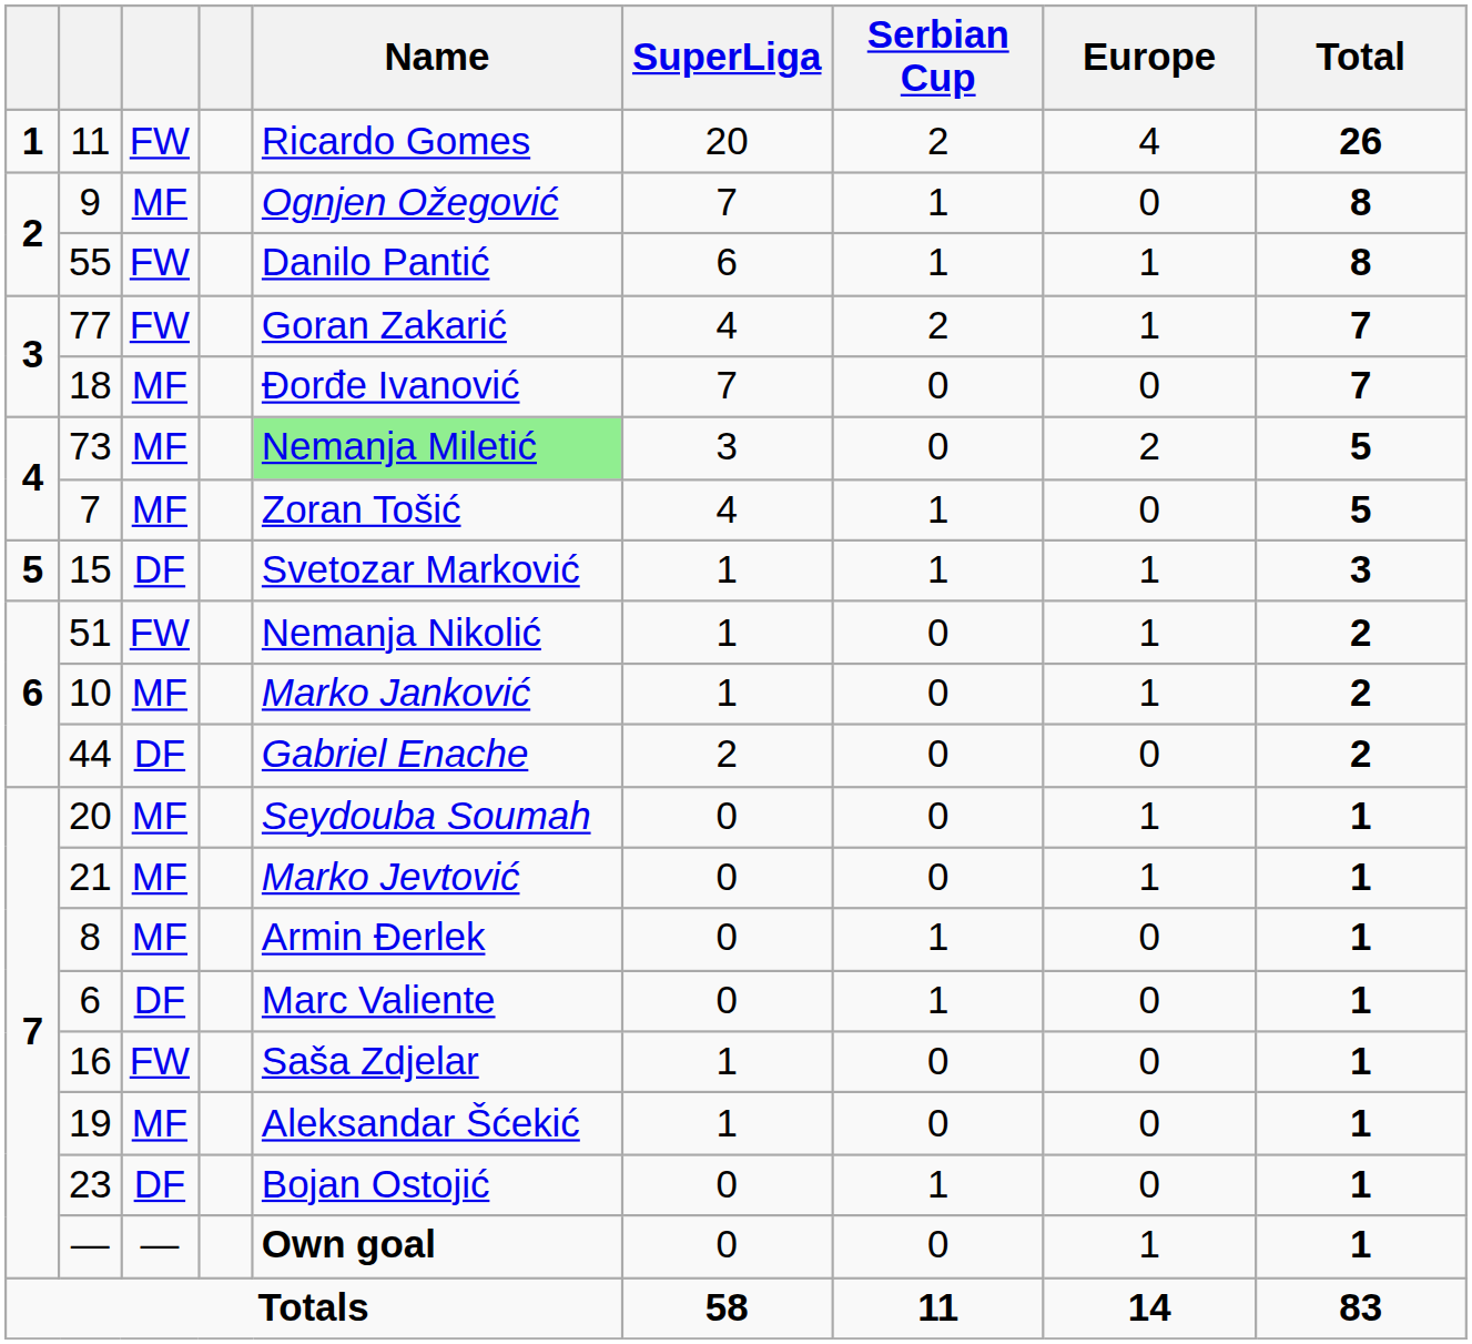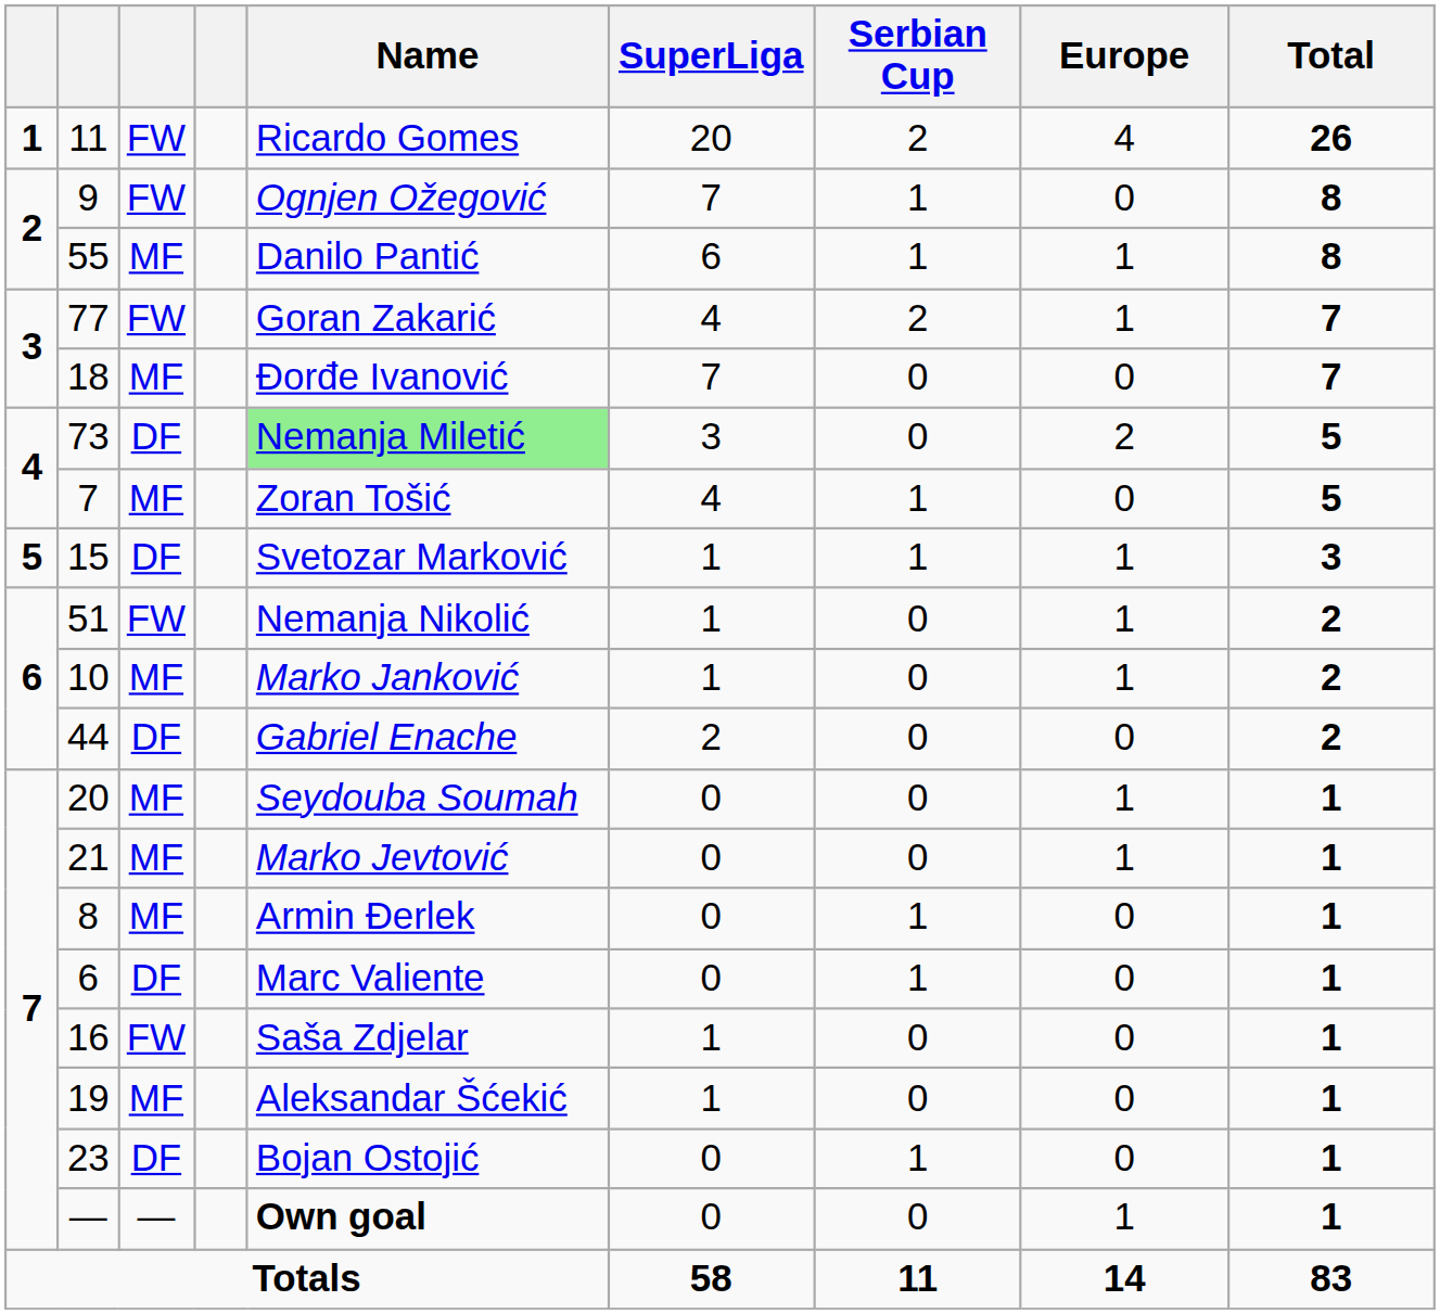 <table class="wikitable" style="text-align:center">
 <tr>
 <th width=15></th>
 <th width=15></th>
 <th width=15></th>
 <th width=15></th>
 <th width=145>Name</th>
 <th width=80><a href='#'>SuperLiga</a></th>
 <th width=80><a href='#'>Serbian Cup</a></th>
 <th width=80>Europe</th>
 <th width=80>Total</th>
 </tr>
 <tr>
 <td><strong>1</strong></td>
 <td>11</td>
 <td><a href='#'>FW</a></td>
 <td></td>
 <td align=left><a href='#'>Ricardo Gomes</a></td>
 <td>20</td>
 <td>2</td>
 <td>4</td>
 <td><strong>26</strong></td>
 </tr>
 <tr>
 <td rowspan=2><strong>2</strong></td>
 <td>9</td>
-<td><a href='#'>MF</a></td>
+<td><a href='#'>FW</a></td>
 <td></td>
 <td align=left><em><a href='#'>Ognjen Ožegović</a></em></td>
 <td>7</td>
 <td>1</td>
 <td>0</td>
 <td><strong>8</strong></td>
 </tr>
 <tr>
 <td>55</td>
-<td><a href='#'>FW</a></td>
+<td><a href='#'>MF</a></td>
 <td></td>
 <td align=left><a href='#'>Danilo Pantić</a></td>
 <td>6</td>
 <td>1</td>
 <td>1</td>
 <td><strong>8</strong></td>
 </tr>
 <tr>
 <td rowspan=2><strong>3</strong></td>
 <td>77</td>
 <td><a href='#'>FW</a></td>
 <td></td>
 <td align=left><a href='#'>Goran Zakarić</a></td>
 <td>4</td>
 <td>2</td>
 <td>1</td>
 <td><strong>7</strong></td>
 </tr>
 <tr>
 <td>18</td>
 <td><a href='#'>MF</a></td>
 <td></td>
 <td align=left><a href='#'>Đorđe Ivanović</a></td>
 <td>7</td>
 <td>0</td>
 <td>0</td>
 <td><strong>7</strong></td>
 </tr>
 <tr>
 <td rowspan=2><strong>4</strong></td>
 <td>73</td>
-<td><a href='#'>MF</a></td>
+<td><a href='#'>DF</a></td>
 <td></td>
 <td align=left style="background: lightgreen;"><a href='#'>Nemanja Miletić</a></td>
 <td>3</td>
 <td>0</td>
 <td>2</td>
 <td><strong>5</strong></td>
 </tr>
 <tr>
 <td>7</td>
 <td><a href='#'>MF</a></td>
 <td></td>
 <td align=left><a href='#'>Zoran Tošić</a></td>
 <td>4</td>
 <td>1</td>
 <td>0</td>
 <td><strong>5</strong></td>
 </tr>
 <tr>
 <td><strong>5</strong></td>
 <td>15</td>
 <td><a href='#'>DF</a></td>
 <td></td>
 <td align=left><a href='#'>Svetozar Marković</a></td>
 <td>1</td>
 <td>1</td>
 <td>1</td>
 <td><strong>3</strong></td>
 </tr>
 <tr>
 <td rowspan=3><strong>6</strong></td>
 <td>51</td>
 <td><a href='#'>FW</a></td>
 <td></td>
 <td align=left><a href='#'>Nemanja Nikolić</a></td>
 <td>1</td>
 <td>0</td>
 <td>1</td>
 <td><strong>2</strong></td>
 </tr>
 <tr>
 <td>10</td>
 <td><a href='#'>MF</a></td>
 <td></td>
 <td align=left><em><a href='#'>Marko Janković</a></em></td>
 <td>1</td>
 <td>0</td>
 <td>1</td>
 <td><strong>2</strong></td>
 </tr>
 <tr>
 <td>44</td>
 <td><a href='#'>DF</a></td>
 <td></td>
 <td align=left><em><a href='#'>Gabriel Enache</a></em></td>
 <td>2</td>
 <td>0</td>
 <td>0</td>
 <td><strong>2</strong></td>
 </tr>
 <tr>
 <td rowspan=8><strong>7</strong></td>
 <td>20</td>
 <td><a href='#'>MF</a></td>
 <td></td>
 <td align=left><em><a href='#'>Seydouba Soumah</a></em></td>
 <td>0</td>
 <td>0</td>
 <td>1</td>
 <td><strong>1</strong></td>
 </tr>
 <tr>
 <td>21</td>
 <td><a href='#'>MF</a></td>
 <td></td>
 <td align=left><em><a href='#'>Marko Jevtović</a></em></td>
 <td>0</td>
 <td>0</td>
 <td>1</td>
 <td><strong>1</strong></td>
 </tr>
 <tr>
 <td>8</td>
 <td><a href='#'>MF</a></td>
 <td></td>
 <td align=left><a href='#'>Armin Đerlek</a></td>
 <td>0</td>
 <td>1</td>
 <td>0</td>
 <td><strong>1</strong></td>
 </tr>
 <tr>
 <td>6</td>
 <td><a href='#'>DF</a></td>
 <td></td>
 <td align=left><a href='#'>Marc Valiente</a></td>
 <td>0</td>
 <td>1</td>
 <td>0</td>
 <td><strong>1</strong></td>
 </tr>
 <tr>
 <td>16</td>
 <td><a href='#'>FW</a></td>
 <td></td>
 <td align=left><a href='#'>Saša Zdjelar</a></td>
 <td>1</td>
 <td>0</td>
 <td>0</td>
 <td><strong>1</strong></td>
 </tr>
 <tr>
 <td>19</td>
 <td><a href='#'>MF</a></td>
 <td></td>
 <td align=left><a href='#'>Aleksandar Šćekić</a></td>
 <td>1</td>
 <td>0</td>
 <td>0</td>
 <td><strong>1</strong></td>
 </tr>
 <tr>
 <td>23</td>
 <td><a href='#'>DF</a></td>
 <td></td>
 <td align=left><a href='#'>Bojan Ostojić</a></td>
 <td>0</td>
 <td>1</td>
 <td>0</td>
 <td><strong>1</strong></td>
 </tr>
 <tr>
 <td>—</td>
 <td>—</td>
 <td></td>
 <td align=left><strong>Own goal</strong></td>
 <td>0</td>
 <td>0</td>
 <td>1</td>
 <td><strong>1</strong></td>
 </tr>
 <tr>
 <td colspan=5><strong>Totals</strong></td>
 <td><strong>58</strong></td>
 <td><strong>11</strong></td>
 <td><strong>14</strong></td>
 <td><strong>83</strong></td>
 </tr>
 </table>
